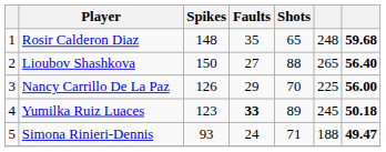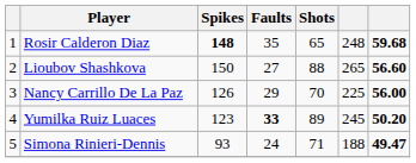 <table class="wikitable sortable" style=font-size:90%>
 <tr>
 <th></th>
 <th width=160>Player</th>
 <th width=20>Spikes</th>
 <th width=20>Faults</th>
 <th width=20>Shots</th>
 <th width=20></th>
 <th width=20></th>
 </tr>
 <tr>
 <td align=center>1</td>
 <td> <a href='#'>Rosir Calderon Diaz</a></td>
-<td align=center>148</td>
+<td align=center><strong>148</strong></td>
 <td align=center>35</td>
 <td align=center>65</td>
 <td align=center>248</td>
 <td align=center><strong>59.68</strong></td>
 </tr>
 <tr>
 <td align=center>2</td>
 <td> <a href='#'>Lioubov Shashkova</a></td>
 <td align=center>150</td>
 <td align=center>27</td>
 <td align=center>88</td>
 <td align=center>265</td>
-<td align=center><strong>56.40</strong></td>
+<td align=center><strong>56.60</strong></td>
 </tr>
 <tr>
 <td align=center>3</td>
 <td> <a href='#'>Nancy Carrillo De La Paz</a></td>
 <td align=center>126</td>
 <td align=center>29</td>
 <td align=center>70</td>
 <td align=center>225</td>
 <td align=center><strong>56.00</strong></td>
 </tr>
 <tr>
 <td align=center>4</td>
 <td> <a href='#'>Yumilka Ruiz Luaces</a></td>
 <td align=center>123</td>
 <td align=center><strong>33</strong></td>
 <td align=center>89</td>
 <td align=center>245</td>
-<td align=center><strong>50.18</strong></td>
+<td align=center><strong>50.20</strong></td>
 </tr>
 <tr>
 <td align=center>5</td>
 <td> <a href='#'> Simona Rinieri-Dennis</a></td>
 <td align=center>93</td>
 <td align=center>24</td>
 <td align=center>71</td>
 <td align=center>188</td>
 <td align=center><strong>49.47</strong></td>
 </tr>
 <tr>
 </tr>
 </table>
